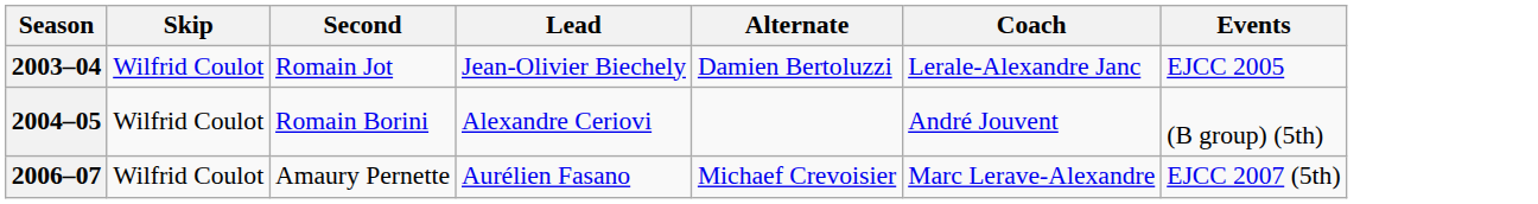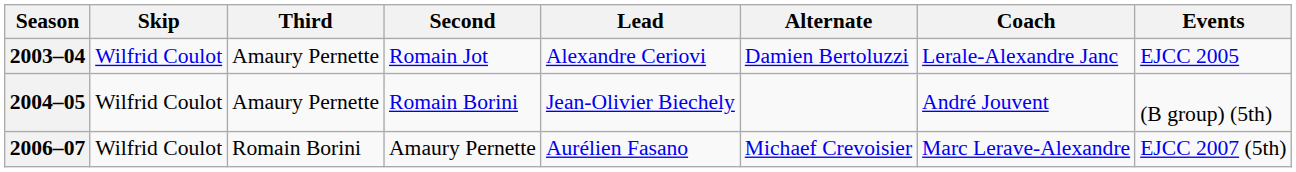 <table class="wikitable">
 <tr>
 <th scope="col">Season</th>
 <th scope="col">Skip</th>
+<th scope="col">Third</th>
 <th scope="col">Second</th>
 <th scope="col">Lead</th>
 <th scope="col">Alternate</th>
 <th scope="col">Coach</th>
 <th scope="col">Events</th>
 </tr>
 <tr>
 <th scope="row">2003–04</th>
 <td><a href='#'>Wilfrid Coulot</a></td>
+<td>Amaury Pernette</td>
 <td><a href='#'>Romain Jot</a></td>
-<td><a href='#'>Jean-Olivier Biechely</a></td>
+<td><a href='#'>Alexandre Ceriovi</a></td>
 <td><a href='#'>Damien Bertoluzzi</a></td>
 <td><a href='#'>Lerale-Alexandre Janc</a></td>
 <td><a href='#'>EJCC 2005</a> </td>
 </tr>
 <tr>
 <th scope="row">2004–05</th>
 <td>Wilfrid Coulot</td>
+<td>Amaury Pernette</td>
 <td><a href='#'>Romain Borini</a></td>
-<td><a href='#'>Alexandre Ceriovi</a></td>
+<td><a href='#'>Jean-Olivier Biechely</a></td>
 <td></td>
 <td><a href='#'>André Jouvent</a></td>
 <td><br>(B group) (5th)</td>
 </tr>
 <tr>
 <th scope="row">2006–07</th>
 <td>Wilfrid Coulot</td>
+<td>Romain Borini</td>
 <td>Amaury Pernette</td>
 <td><a href='#'>Aurélien Fasano</a></td>
 <td><a href='#'>Michaef Crevoisier</a></td>
 <td><a href='#'>Marc Lerave-Alexandre</a></td>
 <td><a href='#'>EJCC 2007</a> (5th)</td>
 </tr>
 </table>
